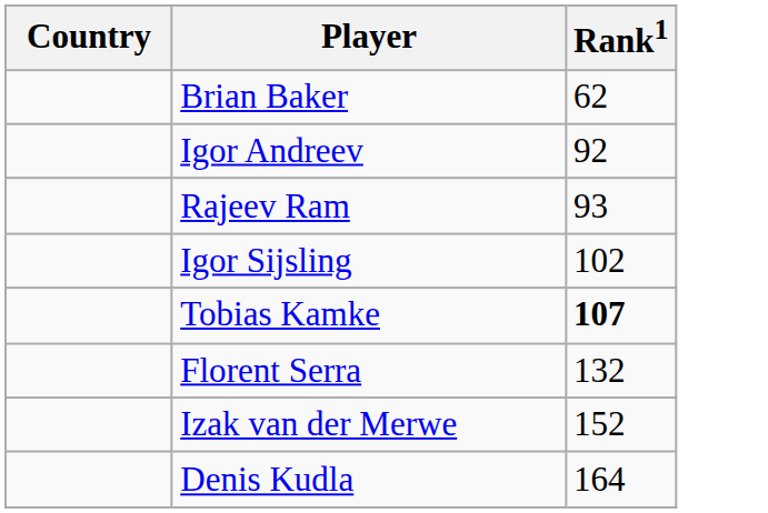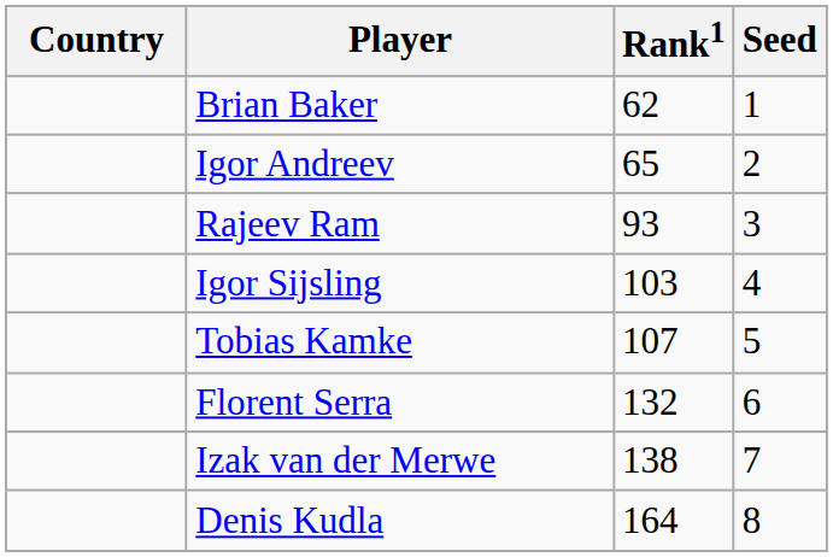 <table class="sortable wikitable">
 <tr>
 <th width="70">Country</th>
 <th width="175">Player</th>
 <th>Rank<sup>1</sup></th>
+<th>Seed</th>
 </tr>
 <tr>
 <td></td>
 <td><a href='#'>Brian Baker</a></td>
 <td>62</td>
+<td>1</td>
 </tr>
 <tr>
 <td></td>
 <td><a href='#'>Igor Andreev</a></td>
-<td>92</td>
+<td>65</td>
+<td>2</td>
 </tr>
 <tr>
 <td></td>
 <td><a href='#'>Rajeev Ram</a></td>
 <td>93</td>
+<td>3</td>
 </tr>
 <tr>
 <td></td>
 <td><a href='#'>Igor Sijsling</a></td>
-<td>102</td>
+<td>103</td>
+<td>4</td>
 </tr>
 <tr>
 <td></td>
 <td><a href='#'>Tobias Kamke</a></td>
-<td><strong>107</strong></td>
+<td>107</td>
+<td>5</td>
 </tr>
 <tr>
 <td></td>
 <td><a href='#'>Florent Serra</a></td>
 <td>132</td>
+<td>6</td>
 </tr>
 <tr>
 <td></td>
 <td><a href='#'>Izak van der Merwe</a></td>
-<td>152</td>
+<td>138</td>
+<td>7</td>
 </tr>
 <tr>
 <td></td>
 <td><a href='#'>Denis Kudla</a></td>
 <td>164</td>
+<td>8</td>
 </tr>
 </table>
